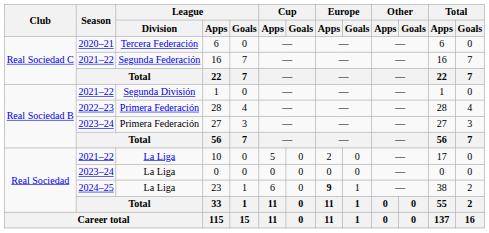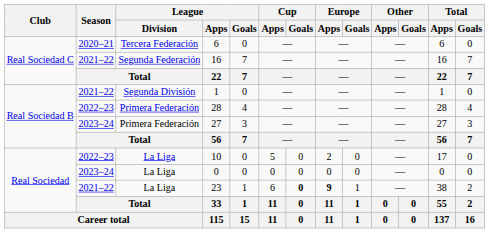 <table class="wikitable" style="text-align:center">
 <tr>
 <th rowspan="2">Club</th>
 <th rowspan="2">Season</th>
 <th colspan="3">League</th>
 <th colspan="2">Cup</th>
 <th colspan="2">Europe</th>
 <th colspan="2">Other</th>
 <th colspan="2">Total</th>
 </tr>
 <tr>
 <th>Division</th>
 <th>Apps</th>
 <th>Goals</th>
 <th>Apps</th>
 <th>Goals</th>
 <th>Apps</th>
 <th>Goals</th>
 <th>Apps</th>
 <th>Goals</th>
 <th>Apps</th>
 <th>Goals</th>
 </tr>
 <tr>
 <td rowspan="3"><a href='#'>Real Sociedad C</a></td>
 <td><a href='#'>2020–21</a></td>
 <td><a href='#'>Tercera Federación</a></td>
 <td>6</td>
 <td>0</td>
 <td colspan="2">—</td>
 <td colspan="2">—</td>
 <td colspan="2">—</td>
 <td>6</td>
 <td>0</td>
 </tr>
 <tr>
 <td><a href='#'>2021–22</a></td>
 <td><a href='#'>Segunda Federación</a></td>
 <td>16</td>
 <td>7</td>
 <td colspan="2">—</td>
 <td colspan="2">—</td>
 <td colspan="2">—</td>
 <td>16</td>
 <td>7</td>
 </tr>
 <tr>
 <th colspan="2">Total</th>
 <th>22</th>
 <th>7</th>
 <th colspan="2">—</th>
 <th colspan="2">—</th>
 <th colspan="2">—</th>
 <th>22</th>
 <th>7</th>
 </tr>
 <tr>
 <td rowspan="4"><a href='#'>Real Sociedad B</a></td>
 <td><a href='#'>2021–22</a></td>
 <td><a href='#'>Segunda División</a></td>
 <td>1</td>
 <td>0</td>
 <td colspan="2">—</td>
 <td colspan="2">—</td>
 <td colspan="2">—</td>
 <td>1</td>
 <td>0</td>
 </tr>
 <tr>
 <td><a href='#'>2022–23</a></td>
 <td><a href='#'>Primera Federación</a></td>
 <td>28</td>
 <td>4</td>
 <td colspan="2">—</td>
 <td colspan="2">—</td>
 <td colspan="2">—</td>
 <td>28</td>
 <td>4</td>
 </tr>
 <tr>
 <td><a href='#'>2023–24</a></td>
 <td>Primera Federación</td>
 <td>27</td>
 <td>3</td>
 <td colspan="2">—</td>
 <td colspan="2">—</td>
 <td colspan="2">—</td>
 <td>27</td>
 <td>3</td>
 </tr>
 <tr>
 <th colspan="2">Total</th>
 <th>56</th>
 <th>7</th>
 <th colspan="2">—</th>
 <th colspan="2">—</th>
 <th colspan="2">—</th>
 <th>56</th>
 <th>7</th>
 </tr>
 <tr>
 <td rowspan="4"><a href='#'>Real Sociedad</a></td>
-<td><a href='#'>2021–22</a></td>
+<td><a href='#'>2022–23</a></td>
 <td><a href='#'>La Liga</a></td>
 <td>10</td>
 <td>0</td>
 <td>5</td>
 <td>0</td>
 <td>2</td>
 <td>0</td>
 <td colspan="2">—</td>
 <td>17</td>
 <td>0</td>
 </tr>
 <tr>
 <td><a href='#'>2023–24</a></td>
 <td>La Liga</td>
 <td>0</td>
 <td>0</td>
 <td>0</td>
 <td>0</td>
 <td>0</td>
 <td>0</td>
 <td colspan="2">—</td>
 <td>0</td>
 <td>0</td>
 </tr>
 <tr>
-<td><a href='#'>2024–25</a></td>
+<td><a href='#'>2021–22</a></td>
 <td>La Liga</td>
 <td>23</td>
 <td>1</td>
 <td>6</td>
-<td>0</td>
+<td><strong>0</strong></td>
 <td><strong>9</strong></td>
 <td>1</td>
 <td colspan="2">—</td>
 <td>38</td>
 <td>2</td>
 </tr>
 <tr>
 <th colspan="2">Total</th>
 <th>33</th>
 <th>1</th>
 <th>11</th>
 <th>0</th>
 <th>11</th>
 <th>1</th>
 <th>0</th>
 <th>0</th>
 <th>55</th>
 <th>2</th>
 </tr>
 <tr>
 <th colspan="3">Career total</th>
 <th>115</th>
 <th>15</th>
 <th>11</th>
 <th>0</th>
 <th>11</th>
 <th>1</th>
 <th>0</th>
 <th>0</th>
 <th>137</th>
 <th>16</th>
 </tr>
 </table>
